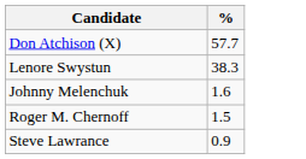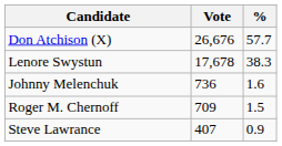 <table class="wikitable">
 <tr>
 <th bgcolor="#DDDDFF" width="200px">Candidate</th>
+<th bgcolor="#DDDDFF" width="50px">Vote</th>
 <th bgcolor="#DDDDFF" width="30px">%</th>
 </tr>
 <tr>
 <td><a href='#'>Don Atchison</a> (X)</td>
+<td>26,676</td>
 <td>57.7</td>
 </tr>
 <tr>
 <td>Lenore Swystun</td>
+<td>17,678</td>
 <td>38.3</td>
 </tr>
 <tr>
 <td>Johnny Melenchuk</td>
+<td>736</td>
 <td>1.6</td>
 </tr>
 <tr>
 <td>Roger M. Chernoff</td>
+<td>709</td>
 <td>1.5</td>
 </tr>
 <tr>
 <td>Steve Lawrance</td>
+<td>407</td>
 <td>0.9</td>
 </tr>
 </table>
